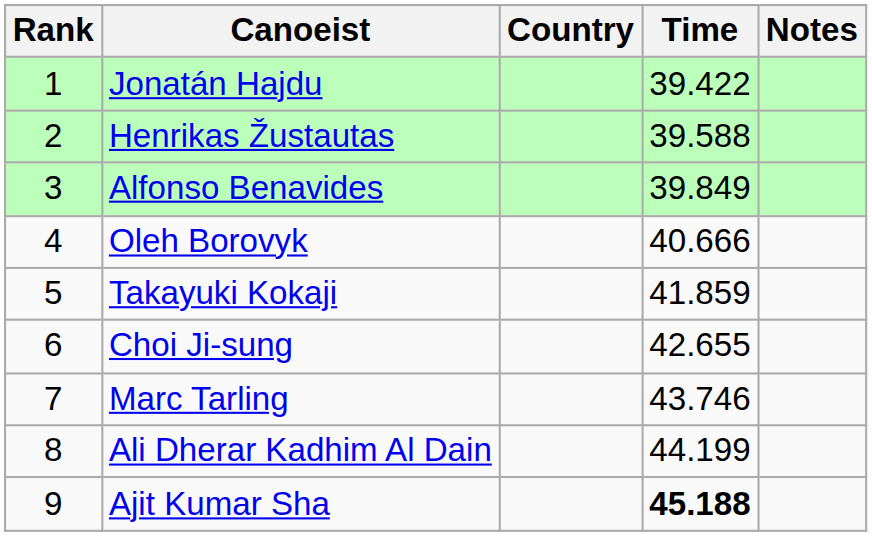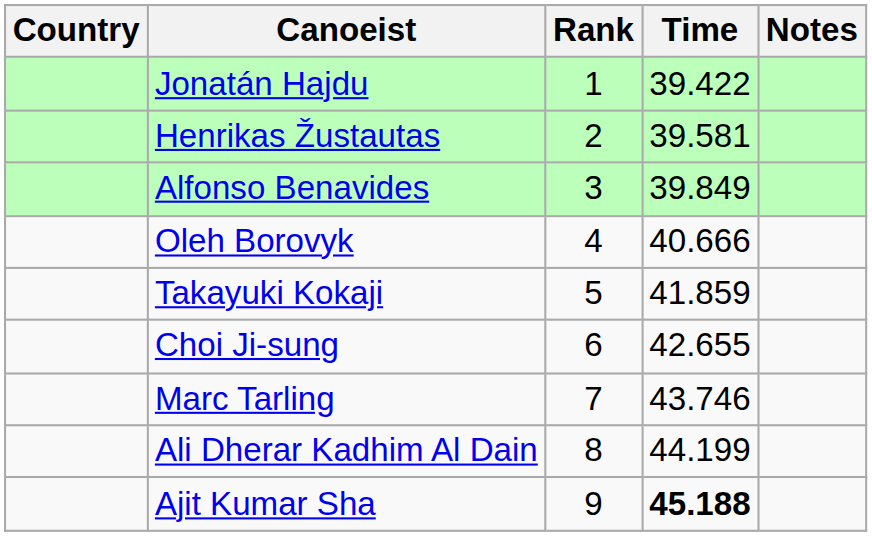 <table class="wikitable" style="text-align:center">
 <tr>
+<th>Country</th>
+<th>Canoeist</th>
 <th>Rank</th>
-<th>Canoeist</th>
-<th>Country</th>
 <th>Time</th>
 <th>Notes</th>
 </tr>
 <tr bgcolor=bbffbb>
+<td align="left"></td>
+<td align="left"><a href='#'>Jonatán Hajdu</a></td>
 <td>1</td>
-<td align="left"><a href='#'>Jonatán Hajdu</a></td>
-<td align="left"></td>
 <td>39.422</td>
 <td></td>
 </tr>
 <tr bgcolor=bbffbb>
+<td align="left"></td>
+<td align="left"><a href='#'>Henrikas Žustautas</a></td>
 <td>2</td>
-<td align="left"><a href='#'>Henrikas Žustautas</a></td>
-<td align="left"></td>
-<td>39.588</td>
+<td>39.581</td>
 <td></td>
 </tr>
 <tr bgcolor=bbffbb>
+<td align="left"></td>
+<td align="left"><a href='#'>Alfonso Benavides</a></td>
 <td>3</td>
-<td align="left"><a href='#'>Alfonso Benavides</a></td>
-<td align="left"></td>
 <td>39.849</td>
 <td></td>
 </tr>
 <tr>
+<td align="left"></td>
+<td align="left"><a href='#'>Oleh Borovyk</a></td>
 <td>4</td>
-<td align="left"><a href='#'>Oleh Borovyk</a></td>
-<td align="left"></td>
 <td>40.666</td>
 <td></td>
 </tr>
 <tr>
+<td align="left"></td>
+<td align="left"><a href='#'>Takayuki Kokaji</a></td>
 <td>5</td>
-<td align="left"><a href='#'>Takayuki Kokaji</a></td>
-<td align="left"></td>
 <td>41.859</td>
 <td></td>
 </tr>
 <tr>
+<td align="left"></td>
+<td align="left"><a href='#'>Choi Ji-sung</a></td>
 <td>6</td>
-<td align="left"><a href='#'>Choi Ji-sung</a></td>
-<td align="left"></td>
 <td>42.655</td>
 <td></td>
 </tr>
 <tr>
+<td align="left"></td>
+<td align="left"><a href='#'>Marc Tarling</a></td>
 <td>7</td>
-<td align="left"><a href='#'>Marc Tarling</a></td>
-<td align="left"></td>
 <td>43.746</td>
 <td></td>
 </tr>
 <tr>
+<td align="left"></td>
+<td align="left"><a href='#'>Ali Dherar Kadhim Al Dain</a></td>
 <td>8</td>
-<td align="left"><a href='#'>Ali Dherar Kadhim Al Dain</a></td>
-<td align="left"></td>
 <td>44.199</td>
 <td></td>
 </tr>
 <tr>
+<td align="left"></td>
+<td align="left"><a href='#'>Ajit Kumar Sha</a></td>
 <td>9</td>
-<td align="left"><a href='#'>Ajit Kumar Sha</a></td>
-<td align="left"></td>
 <td><strong>45.188</strong></td>
 <td></td>
 </tr>
 </table>
